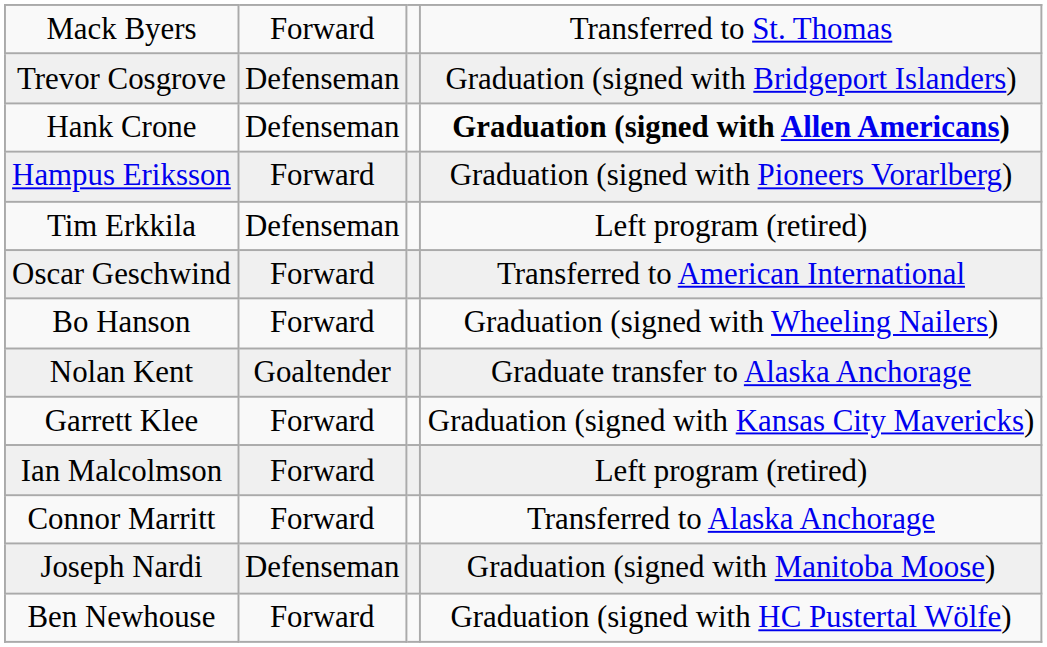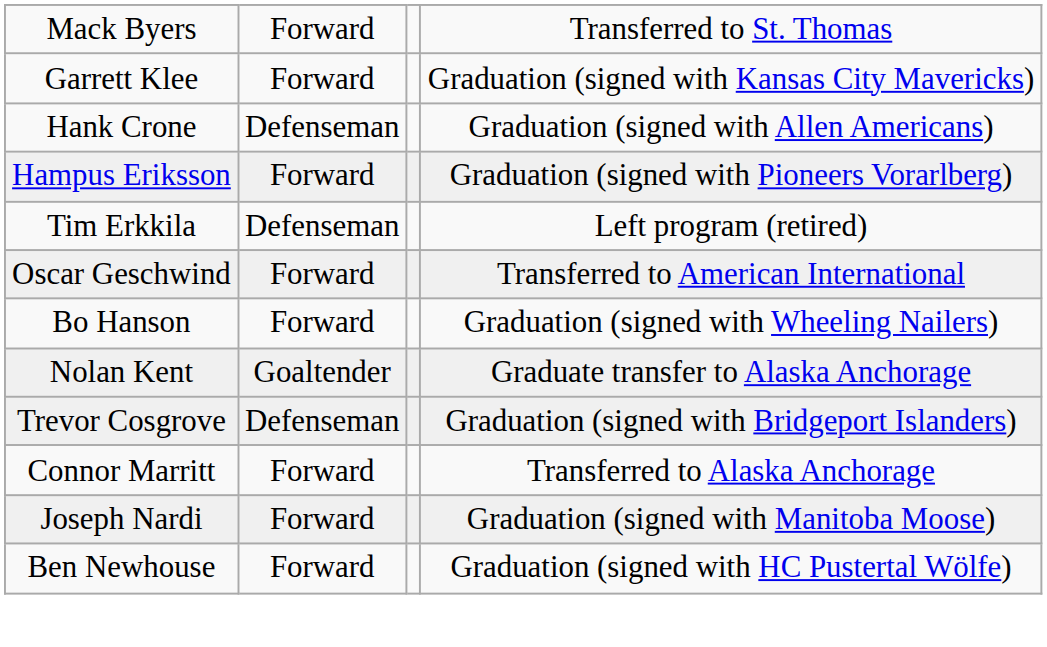 <table class="wikitable">
 <tr align="center" bgcolor="">
 <td>Mack Byers</td>
 <td>Forward</td>
 <td></td>
 <td>Transferred to <a href='#'>St. Thomas</a></td>
 </tr>
-<tr align="center" bgcolor="f0f0f0">
-<td>Trevor Cosgrove</td>
-<td>Defenseman</td>
+<tr align="center" bgcolor="">
+<td>Garrett Klee</td>
+<td>Forward</td>
 <td></td>
-<td>Graduation (signed with <a href='#'>Bridgeport Islanders</a>)</td>
+<td>Graduation (signed with <a href='#'>Kansas City Mavericks</a>)</td>
 </tr>
 <tr align="center" bgcolor="">
 <td>Hank Crone</td>
 <td>Defenseman</td>
 <td></td>
-<td><strong>Graduation (signed with <a href='#'>Allen Americans</a>)</strong></td>
+<td>Graduation (signed with <a href='#'>Allen Americans</a>)</td>
 </tr>
 <tr align="center" bgcolor="f0f0f0">
 <td><a href='#'>Hampus Eriksson</a></td>
 <td>Forward</td>
 <td></td>
 <td>Graduation (signed with <a href='#'>Pioneers Vorarlberg</a>)</td>
 </tr>
 <tr align="center" bgcolor="">
 <td>Tim Erkkila</td>
 <td>Defenseman</td>
 <td></td>
 <td>Left program (retired)</td>
 </tr>
 <tr align="center" bgcolor="f0f0f0">
 <td>Oscar Geschwind</td>
 <td>Forward</td>
 <td></td>
 <td>Transferred to <a href='#'>American International</a></td>
 </tr>
 <tr align="center" bgcolor="">
 <td>Bo Hanson</td>
 <td>Forward</td>
 <td></td>
 <td>Graduation (signed with <a href='#'>Wheeling Nailers</a>)</td>
 </tr>
 <tr align="center" bgcolor="f0f0f0">
 <td>Nolan Kent</td>
 <td>Goaltender</td>
 <td></td>
 <td>Graduate transfer to <a href='#'>Alaska Anchorage</a></td>
 </tr>
-<tr align="center" bgcolor="">
-<td>Garrett Klee</td>
-<td>Forward</td>
+<tr align="center" bgcolor="f0f0f0">
+<td>Trevor Cosgrove</td>
+<td>Defenseman</td>
 <td></td>
-<td>Graduation (signed with <a href='#'>Kansas City Mavericks</a>)</td>
-</tr>
-<tr align="center" bgcolor="f0f0f0">
-<td>Ian Malcolmson</td>
-<td>Forward</td>
-<td></td>
-<td>Left program (retired)</td>
+<td>Graduation (signed with <a href='#'>Bridgeport Islanders</a>)</td>
 </tr>
 <tr align="center" bgcolor="">
 <td>Connor Marritt</td>
 <td>Forward</td>
 <td></td>
 <td>Transferred to <a href='#'>Alaska Anchorage</a></td>
 </tr>
 <tr align="center" bgcolor="f0f0f0">
 <td>Joseph Nardi</td>
-<td>Defenseman</td>
+<td>Forward</td>
 <td></td>
 <td>Graduation (signed with <a href='#'>Manitoba Moose</a>)</td>
 </tr>
 <tr align="center" bgcolor="">
 <td>Ben Newhouse</td>
 <td>Forward</td>
 <td></td>
 <td>Graduation (signed with <a href='#'>HC Pustertal Wölfe</a>)</td>
 </tr>
 </table>
